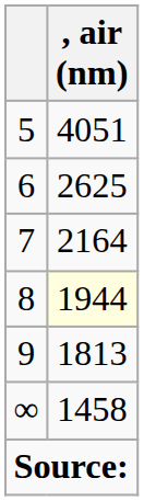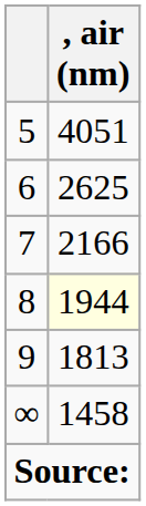 <table class="wikitable" border="1" style="text-align: center">
 <tr>
 <th></th>
 <th>, air<br>(nm)</th>
 </tr>
 <tr>
 <td>5</td>
 <td>4051</td>
 </tr>
 <tr>
 <td>6</td>
 <td>2625</td>
 </tr>
 <tr>
 <td>7</td>
-<td>2164</td>
+<td>2166</td>
 </tr>
 <tr>
 <td>8</td>
 <td style="background: lightyellow;">1944</td>
 </tr>
 <tr>
 <td>9</td>
 <td>1813</td>
 </tr>
 <tr>
 <td>∞</td>
 <td>1458</td>
 </tr>
 <tr>
 <td colspan="2" style="text-align: center;"><strong>Source:</strong></td>
 </tr>
 </table>
